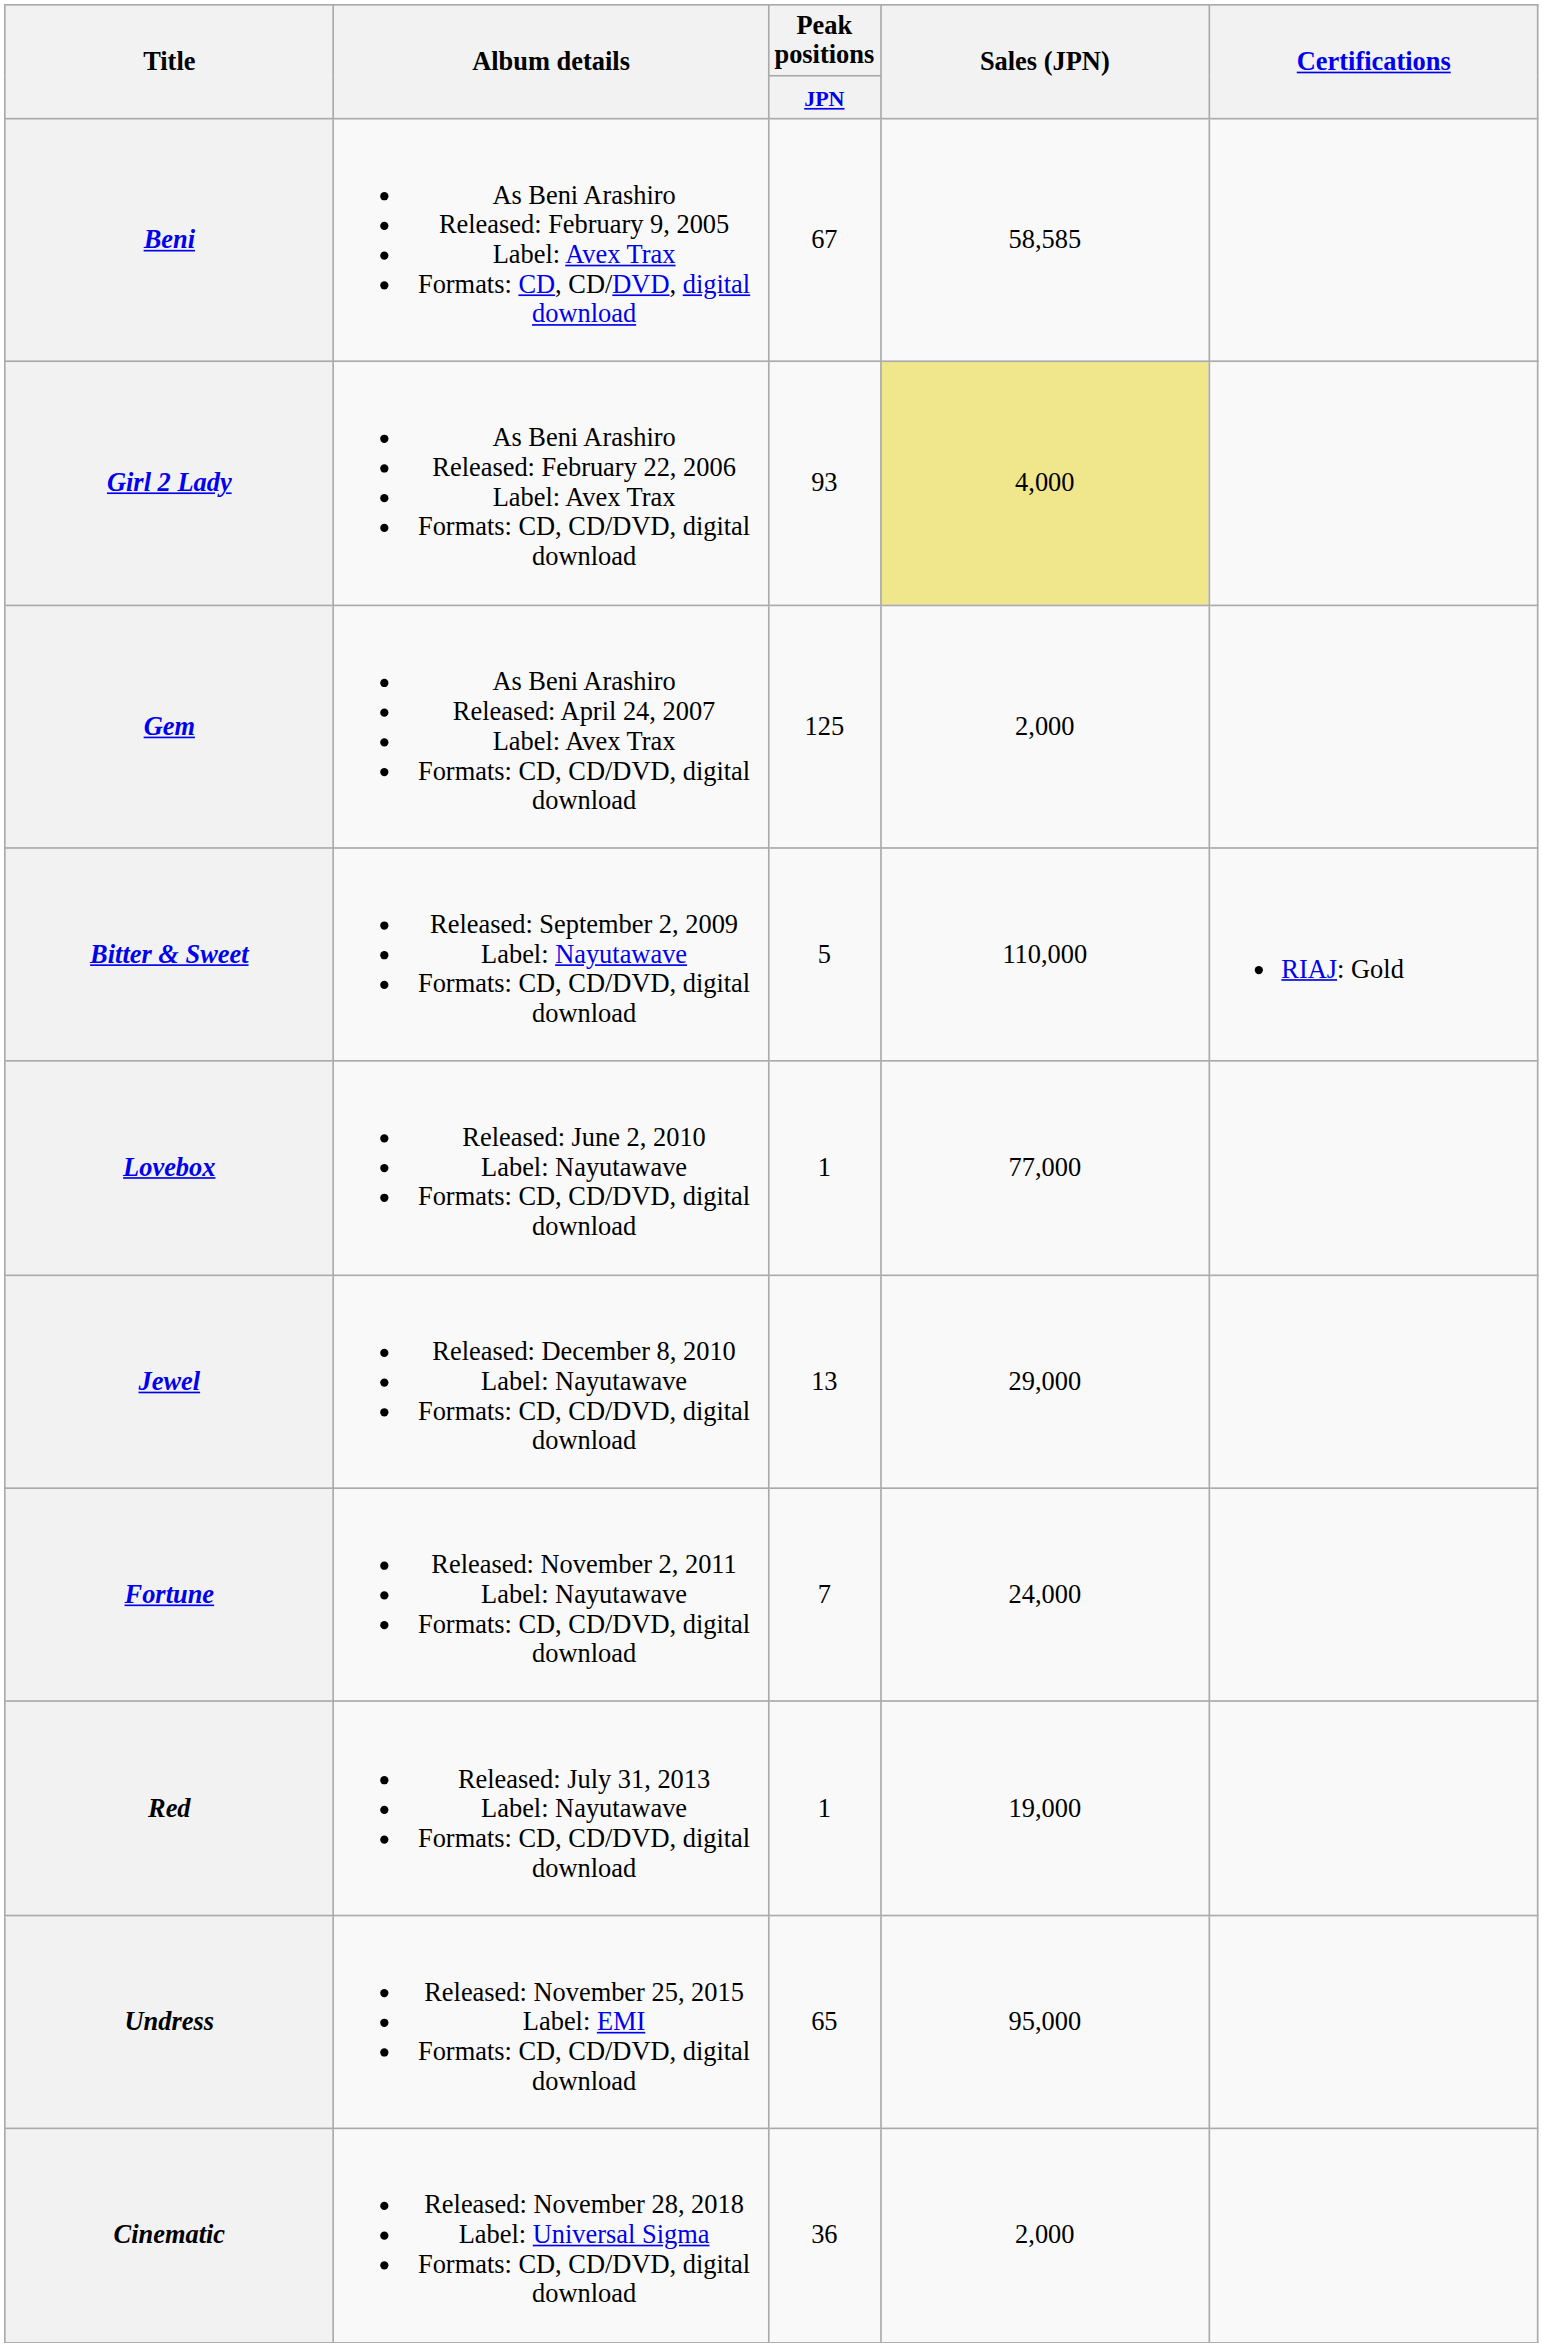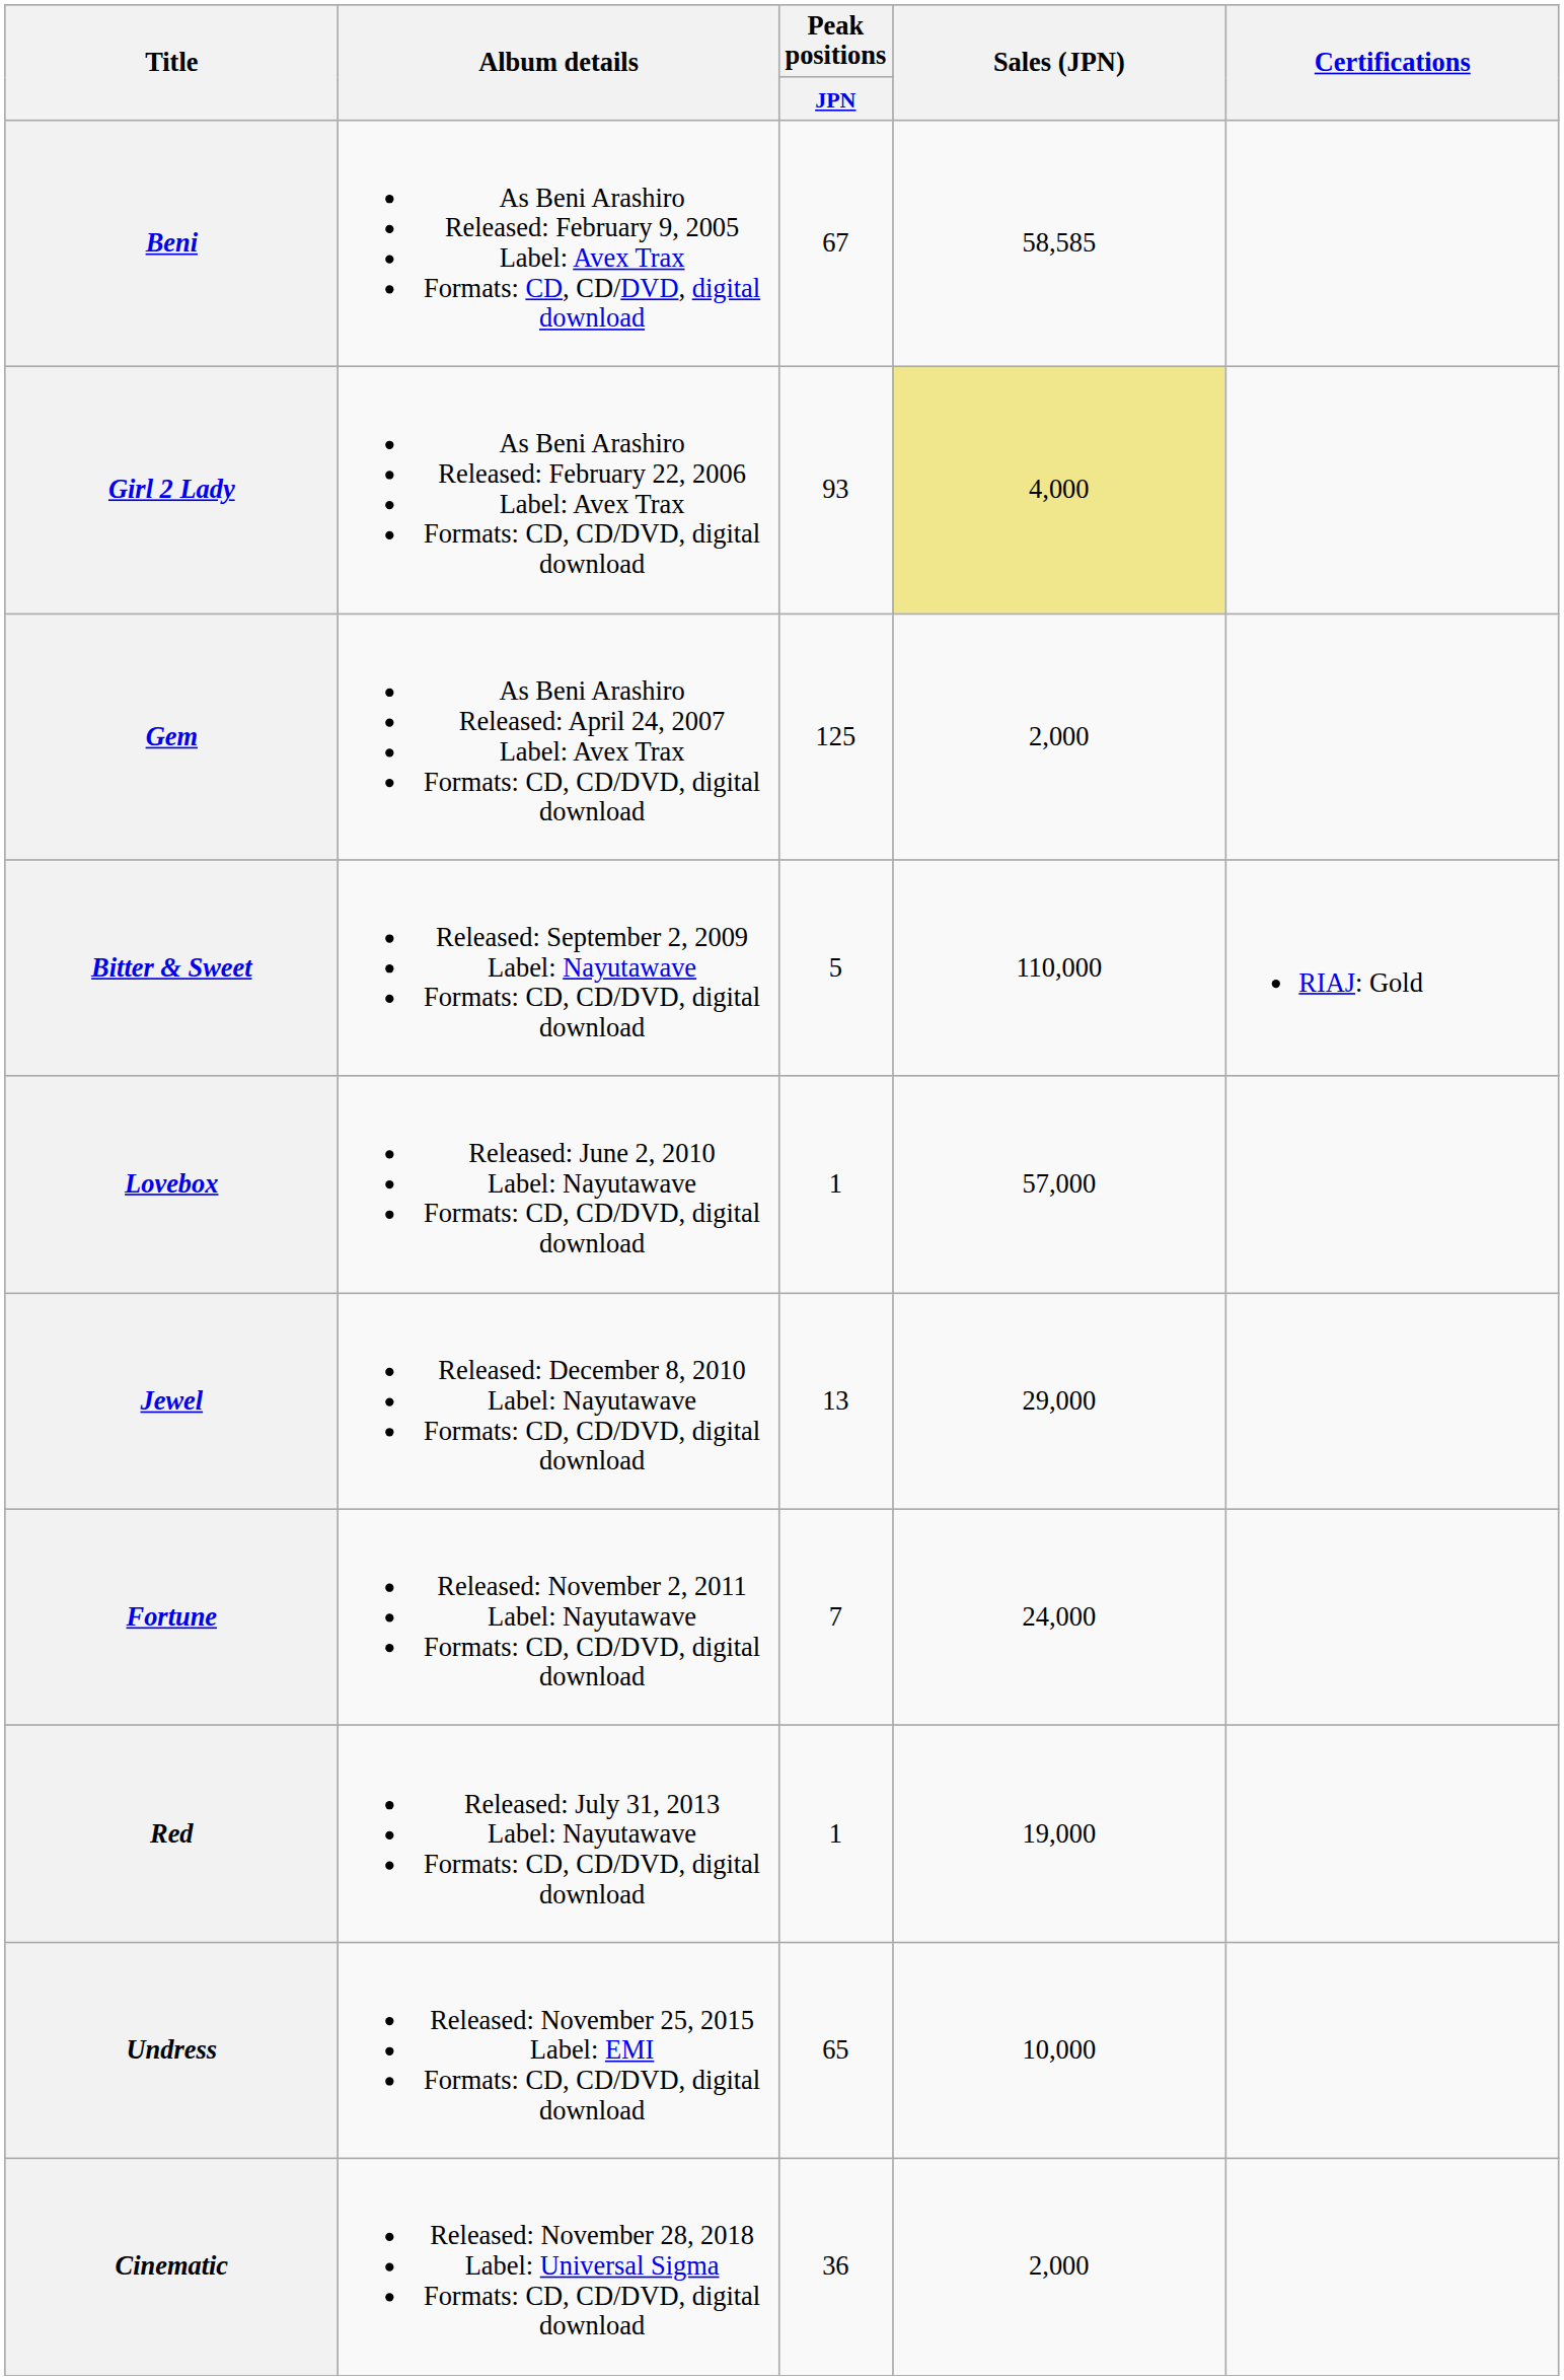 <table class="wikitable plainrowheaders" style="text-align:center;">
 <tr>
 <th style="width:12em;" rowspan="2">Title</th>
 <th style="width:16em;" rowspan="2">Album details</th>
 <th colspan="1">Peak positions</th>
 <th style="width:12em;" rowspan="2">Sales (JPN)</th>
 <th style="width:12em;" rowspan="2"><a href='#'>Certifications</a></th>
 </tr>
 <tr>
 <th style="width:2.5em;"><small><a href='#'>JPN</a></small><br></th>
 </tr>
 <tr>
 <th scope="row"><em><a href='#'>Beni</a></em></th>
 <td><br><ul><li>As Beni Arashiro</li><li>Released: February 9, 2005 </li><li>Label: <a href='#'>Avex Trax</a></li><li>Formats: <a href='#'>CD</a>, CD/<a href='#'>DVD</a>, <a href='#'>digital download</a></li></ul></td>
 <td>67</td>
 <td>58,585</td>
 <td align="left"></td>
 </tr>
 <tr>
 <th scope="row"><em><a href='#'>Girl 2 Lady</a></em></th>
 <td><br><ul><li>As Beni Arashiro</li><li>Released: February 22, 2006 </li><li>Label: Avex Trax</li><li>Formats: CD, CD/DVD, digital download</li></ul></td>
 <td>93</td>
 <td style="background: khaki;">4,000</td>
 <td align="left"></td>
 </tr>
 <tr>
 <th scope="row"><em><a href='#'>Gem</a></em></th>
 <td><br><ul><li>As Beni Arashiro</li><li>Released: April 24, 2007 </li><li>Label: Avex Trax</li><li>Formats: CD, CD/DVD, digital download</li></ul></td>
 <td>125</td>
 <td>2,000</td>
 <td align="left"></td>
 </tr>
 <tr>
 <th scope="row"><em><a href='#'>Bitter & Sweet</a></em></th>
 <td><br><ul><li>Released: September 2, 2009 </li><li>Label: <a href='#'>Nayutawave</a></li><li>Formats: CD, CD/DVD, digital download</li></ul></td>
 <td>5</td>
 <td>110,000</td>
 <td align="left"><br><ul><li><a href='#'>RIAJ</a>: Gold</li></ul></td>
 </tr>
 <tr>
 <th scope="row"><em><a href='#'>Lovebox</a></em></th>
 <td><br><ul><li>Released: June 2, 2010 </li><li>Label: Nayutawave</li><li>Formats: CD, CD/DVD, digital download</li></ul></td>
 <td>1</td>
-<td>77,000</td>
+<td>57,000</td>
 <td align="left"></td>
 </tr>
 <tr>
 <th scope="row"><em><a href='#'>Jewel</a></em></th>
 <td><br><ul><li>Released: December 8, 2010 </li><li>Label: Nayutawave</li><li>Formats: CD, CD/DVD, digital download</li></ul></td>
 <td>13</td>
 <td>29,000</td>
 <td align="left"></td>
 </tr>
 <tr>
 <th scope="row"><em><a href='#'>Fortune</a></em></th>
 <td><br><ul><li>Released: November 2, 2011 </li><li>Label: Nayutawave</li><li>Formats: CD, CD/DVD, digital download</li></ul></td>
 <td>7</td>
 <td>24,000</td>
 <td align="left"></td>
 </tr>
 <tr>
 <th scope="row"><em>Red</em></th>
 <td><br><ul><li>Released: July 31, 2013 </li><li>Label: Nayutawave</li><li>Formats: CD, CD/DVD, digital download</li></ul></td>
 <td>1</td>
 <td>19,000</td>
 <td align="left"></td>
 </tr>
 <tr>
 <th scope="row"><em>Undress</em></th>
 <td><br><ul><li>Released: November 25, 2015 </li><li>Label: <a href='#'>EMI</a></li><li>Formats: CD, CD/DVD, digital download</li></ul></td>
 <td>65</td>
-<td>95,000</td>
+<td>10,000</td>
 <td align="left"></td>
 </tr>
 <tr>
 <th scope="row"><em>Cinematic</em></th>
 <td><br><ul><li>Released: November 28, 2018 </li><li>Label: <a href='#'>Universal Sigma</a></li><li>Formats: CD, CD/DVD, digital download</li></ul></td>
 <td>36</td>
 <td>2,000</td>
 <td align="left"></td>
 </tr>
 </table>
